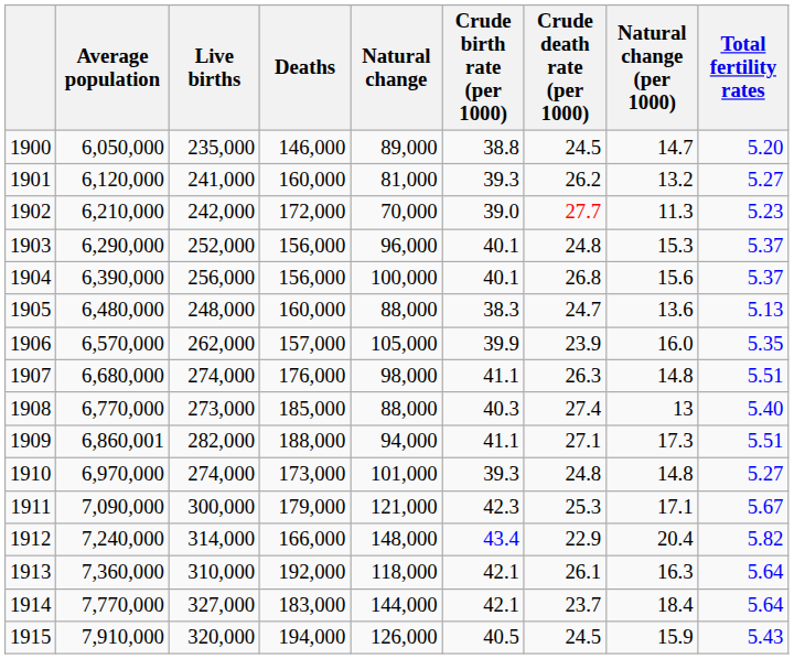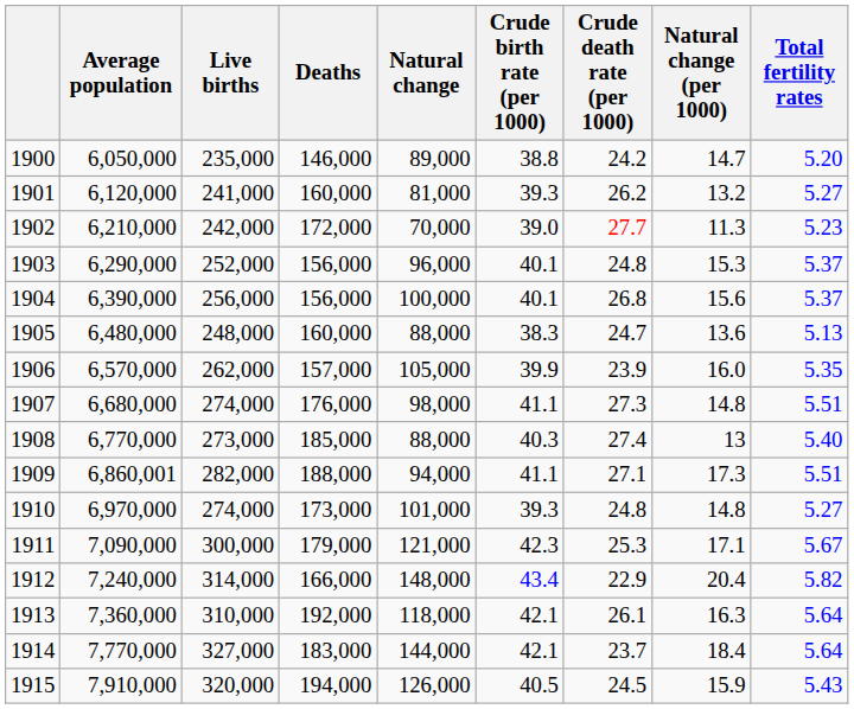 <table class="wikitable sortable" style="text-align: right;">
 <tr>
 <th></th>
 <th style="width:80pt;">Average population</th>
 <th style="width:80pt;">Live births</th>
 <th style="width:80pt;">Deaths</th>
 <th style="width:80pt;">Natural change</th>
 <th style="width:80pt;">Crude birth rate (per 1000)</th>
 <th style="width:80pt;">Crude death rate (per 1000)</th>
 <th style="width:80pt;">Natural change (per 1000)</th>
 <th style="width:80pt;"><a href='#'>Total fertility rates</a></th>
 </tr>
 <tr>
 <td>1900</td>
 <td style="text-align:right;">6,050,000</td>
 <td style="text-align:right;">235,000</td>
 <td style="text-align:right;">146,000</td>
 <td style="text-align:right;">89,000</td>
 <td style="text-align:right;">38.8</td>
-<td style="text-align:right;">24.5</td>
+<td style="text-align:right;">24.2</td>
 <td style="text-align:right;">14.7</td>
 <td style="text-align:right; color:blue;">5.20</td>
 </tr>
 <tr>
 <td>1901</td>
 <td style="text-align:right;">6,120,000</td>
 <td style="text-align:right;">241,000</td>
 <td style="text-align:right;">160,000</td>
 <td style="text-align:right;">81,000</td>
 <td style="text-align:right;">39.3</td>
 <td style="text-align:right;">26.2</td>
 <td style="text-align:right;">13.2</td>
 <td style="text-align:right; color:blue;">5.27</td>
 </tr>
 <tr>
 <td>1902</td>
 <td style="text-align:right;">6,210,000</td>
 <td style="text-align:right;">242,000</td>
 <td style="text-align:right;">172,000</td>
 <td style="text-align:right;">70,000</td>
 <td style="text-align:right;">39.0</td>
 <td style="color:red;">27.7</td>
 <td style="text-align:right;">11.3</td>
 <td style="text-align:right; color:blue;">5.23</td>
 </tr>
 <tr>
 <td>1903</td>
 <td style="text-align:right;">6,290,000</td>
 <td style="text-align:right;">252,000</td>
 <td style="text-align:right;">156,000</td>
 <td style="text-align:right;">96,000</td>
 <td style="text-align:right;">40.1</td>
 <td style="text-align:right;">24.8</td>
 <td style="text-align:right;">15.3</td>
 <td style="text-align:right; color:blue;">5.37</td>
 </tr>
 <tr>
 <td>1904</td>
 <td style="text-align:right;">6,390,000</td>
 <td style="text-align:right;">256,000</td>
 <td style="text-align:right;">156,000</td>
 <td style="text-align:right;">100,000</td>
 <td style="text-align:right;">40.1</td>
 <td style="text-align:right;">26.8</td>
 <td style="text-align:right;">15.6</td>
 <td style="text-align:right; color:blue;">5.37</td>
 </tr>
 <tr>
 <td>1905</td>
 <td style="text-align:right;">6,480,000</td>
 <td style="text-align:right;">248,000</td>
 <td style="text-align:right;">160,000</td>
 <td style="text-align:right;">88,000</td>
 <td style="text-align:right;">38.3</td>
 <td style="text-align:right;">24.7</td>
 <td style="text-align:right;">13.6</td>
 <td style="text-align:right; color:blue;">5.13</td>
 </tr>
 <tr>
 <td>1906</td>
 <td style="text-align:right;">6,570,000</td>
 <td style="text-align:right;">262,000</td>
 <td style="text-align:right;">157,000</td>
 <td style="text-align:right;">105,000</td>
 <td style="text-align:right;">39.9</td>
 <td style="text-align:right;">23.9</td>
 <td style="text-align:right;">16.0</td>
 <td style="text-align:right; color:blue;">5.35</td>
 </tr>
 <tr>
 <td>1907</td>
 <td style="text-align:right;">6,680,000</td>
 <td style="text-align:right;">274,000</td>
 <td style="text-align:right;">176,000</td>
 <td style="text-align:right;">98,000</td>
 <td style="text-align:right;">41.1</td>
-<td style="text-align:right;">26.3</td>
+<td style="text-align:right;">27.3</td>
 <td style="text-align:right;">14.8</td>
 <td style="text-align:right; color:blue;">5.51</td>
 </tr>
 <tr>
 <td>1908</td>
 <td style="text-align:right;">6,770,000</td>
 <td style="text-align:right;">273,000</td>
 <td style="text-align:right;">185,000</td>
 <td style="text-align:right;">88,000</td>
 <td style="text-align:right;">40.3</td>
 <td style="text-align:right;">27.4</td>
 <td style="text-align:right;">13</td>
 <td style="text-align:right; color:blue;">5.40</td>
 </tr>
 <tr>
 <td>1909</td>
 <td style="text-align:right;">6,860,001</td>
 <td style="text-align:right;">282,000</td>
 <td style="text-align:right;">188,000</td>
 <td style="text-align:right;">94,000</td>
 <td style="text-align:right;">41.1</td>
 <td style="text-align:right;">27.1</td>
 <td style="text-align:right;">17.3</td>
 <td style="text-align:right; color:blue;">5.51</td>
 </tr>
 <tr>
 <td>1910</td>
 <td style="text-align:right;">6,970,000</td>
 <td style="text-align:right;">274,000</td>
 <td style="text-align:right;">173,000</td>
 <td style="text-align:right;">101,000</td>
 <td style="text-align:right;">39.3</td>
 <td style="text-align:right;">24.8</td>
 <td style="text-align:right;">14.8</td>
 <td style="text-align:right; color:blue;">5.27</td>
 </tr>
 <tr>
 <td>1911</td>
 <td style="text-align:right;">7,090,000</td>
 <td style="text-align:right;">300,000</td>
 <td style="text-align:right;">179,000</td>
 <td style="text-align:right;">121,000</td>
 <td style="text-align:right;">42.3</td>
 <td style="text-align:right;">25.3</td>
 <td style="text-align:right;">17.1</td>
 <td style="text-align:right; color:blue;">5.67</td>
 </tr>
 <tr>
 <td>1912</td>
 <td style="text-align:right;">7,240,000</td>
 <td style="text-align:right;">314,000</td>
 <td style="text-align:right;">166,000</td>
 <td style="text-align:right;">148,000</td>
 <td style="color:blue;">43.4</td>
 <td style="text-align:right;">22.9</td>
 <td style="text-align:right;">20.4</td>
 <td style="text-align:right; color:blue;">5.82</td>
 </tr>
 <tr>
 <td>1913</td>
 <td style="text-align:right;">7,360,000</td>
 <td style="text-align:right;">310,000</td>
 <td style="text-align:right;">192,000</td>
 <td style="text-align:right;">118,000</td>
 <td style="text-align:right;">42.1</td>
 <td style="text-align:right;">26.1</td>
 <td style="text-align:right;">16.3</td>
 <td style="text-align:right; color:blue;">5.64</td>
 </tr>
 <tr>
 <td>1914</td>
 <td style="text-align:right;">7,770,000</td>
 <td style="text-align:right;">327,000</td>
 <td style="text-align:right;">183,000</td>
 <td style="text-align:right;">144,000</td>
 <td style="text-align:right;">42.1</td>
 <td style="text-align:right;">23.7</td>
 <td style="text-align:right;">18.4</td>
 <td style="text-align:right; color:blue;">5.64</td>
 </tr>
 <tr>
 <td>1915</td>
 <td style="text-align:right;">7,910,000</td>
 <td style="text-align:right;">320,000</td>
 <td style="text-align:right;">194,000</td>
 <td style="text-align:right;">126,000</td>
 <td style="text-align:right;">40.5</td>
 <td style="text-align:right;">24.5</td>
 <td style="text-align:right;">15.9</td>
 <td style="text-align:right; color:blue;">5.43</td>
 </tr>
 </table>
